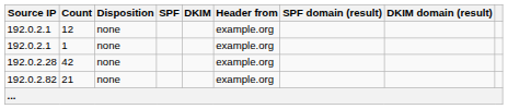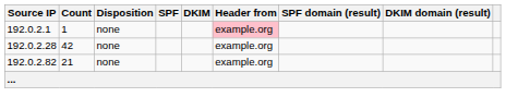 <table class="wikitable">
 <tr>
 <th>Source IP</th>
 <th>Count</th>
 <th>Disposition</th>
 <th>SPF</th>
 <th>DKIM</th>
 <th>Header from</th>
 <th>SPF domain (result)</th>
 <th>DKIM domain (result)</th>
 <th> </th>
 </tr>
 <tr>
 <td>192.0.2.1</td>
-<td>12</td>
-<td>none</td>
-<td></td>
-<td></td>
-<td>example.org</td>
-<td></td>
-<td></td>
-<td> </td>
-</tr>
-<tr>
-<td>192.0.2.1</td>
 <td>1</td>
 <td>none</td>
 <td></td>
 <td></td>
-<td>example.org</td>
+<td style="background: pink;">example.org</td>
 <td></td>
 <td></td>
 <td> </td>
 </tr>
 <tr>
 <td>192.0.2.28</td>
 <td>42</td>
 <td>none</td>
 <td></td>
 <td></td>
 <td>example.org</td>
 <td></td>
 <td></td>
 <td></td>
 </tr>
 <tr>
 <td>192.0.2.82</td>
 <td>21</td>
 <td>none</td>
 <td></td>
 <td></td>
 <td>example.org</td>
 <td></td>
 <td></td>
 <td></td>
 </tr>
 <tr>
 <th colspan="9" style="text-align: left;">...</th>
 </tr>
 </table>
